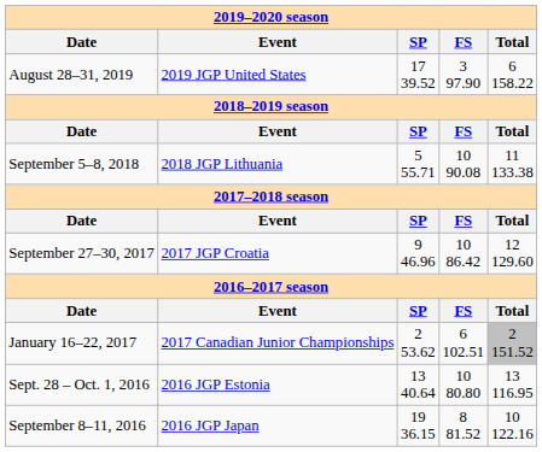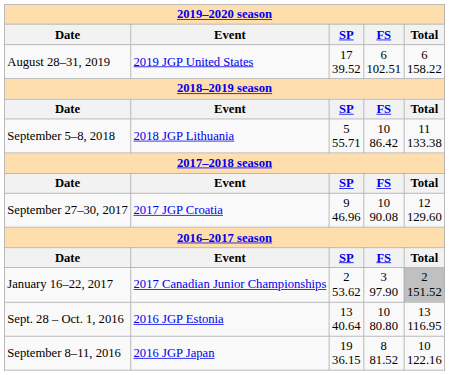 <table class="wikitable">
 <tr>
 <td style="background-color: #ffdead; " colspan=5 align=center><a href='#'><strong>2019–2020 season</strong></a></td>
 </tr>
 <tr>
 <th>Date</th>
 <th>Event</th>
 <th><a href='#'>SP</a></th>
 <th><a href='#'>FS</a></th>
 <th>Total</th>
 </tr>
 <tr>
 <td>August 28–31, 2019</td>
 <td><a href='#'>2019 JGP United States</a></td>
 <td align=center>17 <br> 39.52</td>
-<td align=center>3 <br> 97.90</td>
+<td align=center>6 <br> 102.51</td>
 <td align=center>6 <br> 158.22</td>
 </tr>
 <tr>
 <td style="background-color: #ffdead; " colspan=5 align=center><a href='#'><strong>2018–2019 season</strong></a></td>
 </tr>
 <tr>
 <th>Date</th>
 <th>Event</th>
 <th><a href='#'>SP</a></th>
 <th><a href='#'>FS</a></th>
 <th>Total</th>
 </tr>
 <tr>
 <td>September 5–8, 2018</td>
 <td><a href='#'>2018 JGP Lithuania</a></td>
 <td align=center>5 <br> 55.71</td>
-<td align=center>10 <br> 90.08</td>
+<td align=center>10 <br> 86.42</td>
 <td align=center>11 <br> 133.38</td>
 </tr>
 <tr>
 <td style="background-color: #ffdead; " colspan=5 align=center><a href='#'><strong>2017–2018 season</strong></a></td>
 </tr>
 <tr>
 <th>Date</th>
 <th>Event</th>
 <th><a href='#'>SP</a></th>
 <th><a href='#'>FS</a></th>
 <th>Total</th>
 </tr>
 <tr>
 <td>September 27–30, 2017</td>
 <td><a href='#'>2017 JGP Croatia</a></td>
 <td align=center>9 <br> 46.96</td>
-<td align=center>10 <br> 86.42</td>
+<td align=center>10 <br> 90.08</td>
 <td align=center>12 <br> 129.60</td>
 </tr>
 <tr>
 <td style="background-color: #ffdead; " colspan=5 align=center><a href='#'><strong>2016–2017 season</strong></a></td>
 </tr>
 <tr>
 <th>Date</th>
 <th>Event</th>
 <th><a href='#'>SP</a></th>
 <th><a href='#'>FS</a></th>
 <th>Total</th>
 </tr>
 <tr>
 <td>January 16–22, 2017</td>
 <td><a href='#'>2017 Canadian Junior Championships</a></td>
 <td align=center>2 <br> 53.62</td>
-<td align=center>6 <br> 102.51</td>
+<td align=center>3 <br> 97.90</td>
 <td align=center bgcolor=silver>2 <br> 151.52</td>
 </tr>
 <tr>
 <td>Sept. 28 – Oct. 1, 2016</td>
 <td><a href='#'>2016 JGP Estonia</a></td>
 <td align=center>13 <br> 40.64</td>
 <td align=center>10 <br> 80.80</td>
 <td align=center>13 <br> 116.95</td>
 </tr>
 <tr>
 <td>September 8–11, 2016</td>
 <td><a href='#'>2016 JGP Japan</a></td>
 <td align=center>19 <br> 36.15</td>
 <td align=center>8 <br> 81.52</td>
 <td align=center>10 <br> 122.16</td>
 </tr>
 </table>
